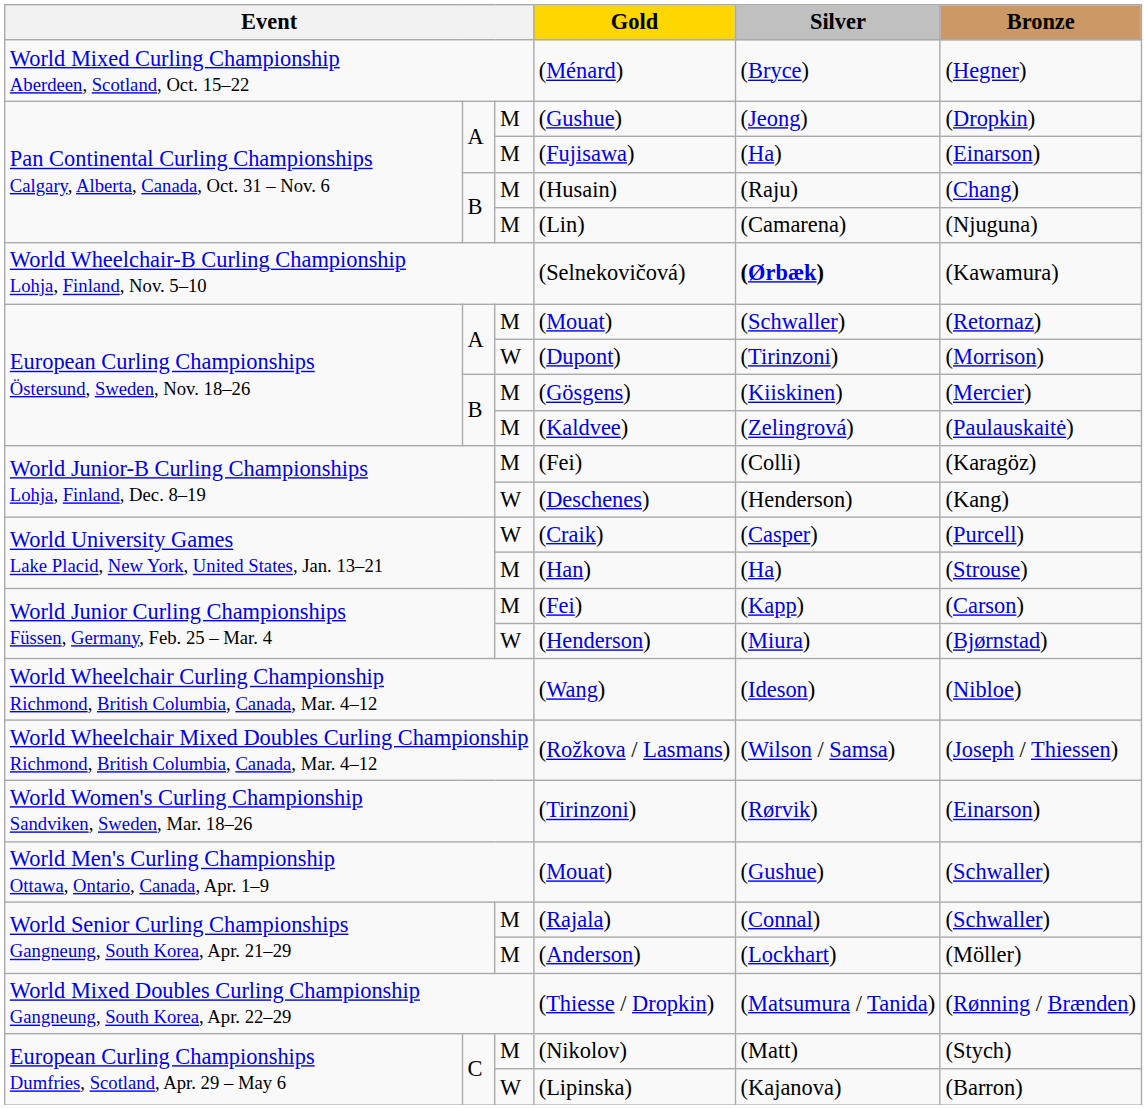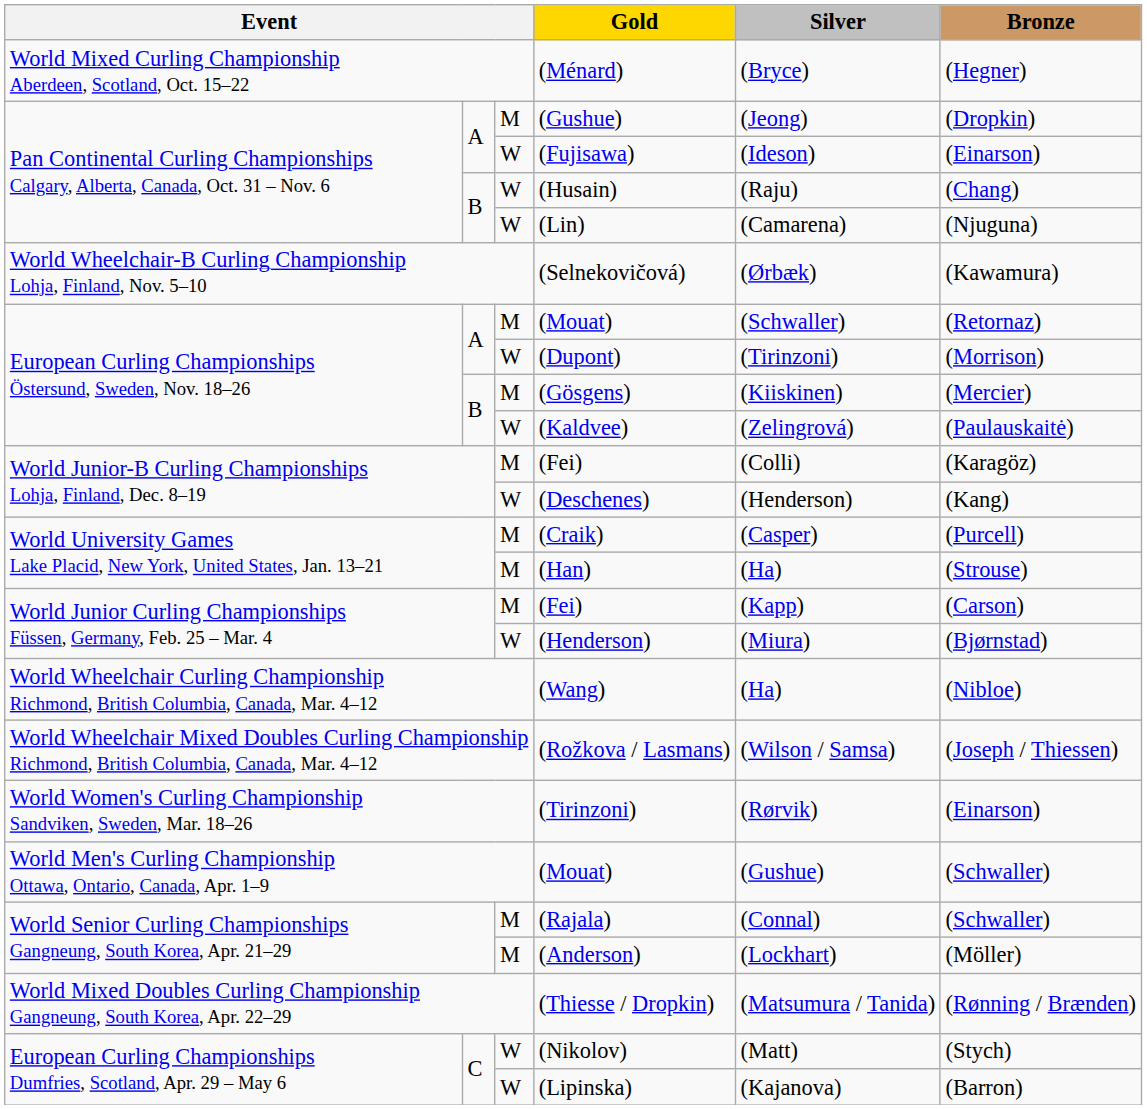 <table class="wikitable">
 <tr>
 <th colspan="3">Event</th>
 <th style="background:gold">Gold</th>
 <th style="background:silver">Silver</th>
 <th style="background:#cc9966">Bronze</th>
 </tr>
 <tr>
 <td colspan="3"><a href='#'>World Mixed Curling Championship</a> <br> <small><a href='#'>Aberdeen</a>, <a href='#'>Scotland</a>, Oct. 15–22</small></td>
 <td> (<a href='#'>Ménard</a>)</td>
 <td> (<a href='#'>Bryce</a>)</td>
 <td> (<a href='#'>Hegner</a>)</td>
 </tr>
 <tr>
 <td rowspan="4"><a href='#'>Pan Continental Curling Championships</a> <br> <small><a href='#'>Calgary</a>, <a href='#'>Alberta</a>, <a href='#'>Canada</a>, Oct. 31 – Nov. 6</small></td>
 <td rowspan="2">A</td>
 <td>M</td>
 <td> (<a href='#'>Gushue</a>)</td>
 <td> (<a href='#'>Jeong</a>)</td>
 <td> (<a href='#'>Dropkin</a>)</td>
 </tr>
 <tr>
-<td>M</td>
+<td>W</td>
 <td> (<a href='#'>Fujisawa</a>)</td>
-<td> (<a href='#'>Ha</a>)</td>
+<td> (<a href='#'>Ideson</a>)</td>
 <td> (<a href='#'>Einarson</a>)</td>
 </tr>
 <tr>
 <td rowspan="2">B</td>
-<td>M</td>
+<td>W</td>
 <td> (Husain)</td>
 <td> (Raju)</td>
 <td> (<a href='#'>Chang</a>)</td>
 </tr>
 <tr>
-<td>M</td>
+<td>W</td>
 <td> (Lin)</td>
 <td> (Camarena)</td>
 <td> (Njuguna)</td>
 </tr>
 <tr>
 <td colspan="3"><a href='#'>World Wheelchair-B Curling Championship</a> <br> <small><a href='#'>Lohja</a>, <a href='#'>Finland</a>, Nov. 5–10</small></td>
 <td> (Selnekovičová)</td>
-<td><strong> (<a href='#'>Ørbæk</a>)</strong></td>
+<td> (<a href='#'>Ørbæk</a>)</td>
 <td> (Kawamura)</td>
 </tr>
 <tr>
 <td rowspan="4"><a href='#'>European Curling Championships</a> <br> <small><a href='#'>Östersund</a>, <a href='#'>Sweden</a>, Nov. 18–26</small></td>
 <td rowspan="2">A</td>
 <td>M</td>
 <td> (<a href='#'>Mouat</a>)</td>
 <td> (<a href='#'>Schwaller</a>)</td>
 <td> (<a href='#'>Retornaz</a>)</td>
 </tr>
 <tr>
 <td>W</td>
 <td> (<a href='#'>Dupont</a>)</td>
 <td> (<a href='#'>Tirinzoni</a>)</td>
 <td> (<a href='#'>Morrison</a>)</td>
 </tr>
 <tr>
 <td rowspan="2">B</td>
 <td>M</td>
 <td> (<a href='#'>Gösgens</a>)</td>
 <td> (<a href='#'>Kiiskinen</a>)</td>
 <td> (<a href='#'>Mercier</a>)</td>
 </tr>
 <tr>
-<td>M</td>
+<td>W</td>
 <td> (<a href='#'>Kaldvee</a>)</td>
 <td> (<a href='#'>Zelingrová</a>)</td>
 <td> (<a href='#'>Paulauskaitė</a>)</td>
 </tr>
 <tr>
 <td colspan="2" rowspan="2"><a href='#'>World Junior-B Curling Championships</a><br> <small><a href='#'>Lohja</a>, <a href='#'>Finland</a>, Dec. 8–19</small></td>
 <td>M</td>
 <td> (Fei)</td>
 <td> (Colli)</td>
 <td> (Karagöz)</td>
 </tr>
 <tr>
 <td>W</td>
 <td> (<a href='#'>Deschenes</a>)</td>
 <td> (Henderson)</td>
 <td> (Kang)</td>
 </tr>
 <tr>
 <td colspan="2" rowspan="2"><a href='#'>World University Games</a><br> <small><a href='#'>Lake Placid</a>, <a href='#'>New York</a>, <a href='#'>United States</a>, Jan. 13–21</small></td>
-<td>W</td>
+<td>M</td>
 <td> (<a href='#'>Craik</a>)</td>
 <td> (<a href='#'>Casper</a>)</td>
 <td> (<a href='#'>Purcell</a>)</td>
 </tr>
 <tr>
 <td>M</td>
 <td> (<a href='#'>Han</a>)</td>
 <td> (<a href='#'>Ha</a>)</td>
 <td> (<a href='#'>Strouse</a>)</td>
 </tr>
 <tr>
 <td colspan="2" rowspan="2"><a href='#'>World Junior Curling Championships</a><br> <small><a href='#'>Füssen</a>, <a href='#'>Germany</a>, Feb. 25 – Mar. 4</small></td>
 <td>M</td>
 <td> (<a href='#'>Fei</a>)</td>
 <td> (<a href='#'>Kapp</a>)</td>
 <td> (<a href='#'>Carson</a>)</td>
 </tr>
 <tr>
 <td>W</td>
 <td> (<a href='#'>Henderson</a>)</td>
 <td> (<a href='#'>Miura</a>)</td>
 <td> (<a href='#'>Bjørnstad</a>)</td>
 </tr>
 <tr>
 <td colspan="3"><a href='#'>World Wheelchair Curling Championship</a> <br> <small><a href='#'>Richmond</a>, <a href='#'>British Columbia</a>, <a href='#'>Canada</a>, Mar. 4–12</small></td>
 <td> (<a href='#'>Wang</a>)</td>
-<td> (<a href='#'>Ideson</a>)</td>
+<td> (<a href='#'>Ha</a>)</td>
 <td> (<a href='#'>Nibloe</a>)</td>
 </tr>
 <tr>
 <td colspan="3"><a href='#'>World Wheelchair Mixed Doubles Curling Championship</a> <br> <small><a href='#'>Richmond</a>, <a href='#'>British Columbia</a>, <a href='#'>Canada</a>, Mar. 4–12</small></td>
 <td> (<a href='#'>Rožkova</a> / <a href='#'>Lasmans</a>)</td>
 <td> (<a href='#'>Wilson</a> / <a href='#'>Samsa</a>)</td>
 <td> (<a href='#'>Joseph</a> / <a href='#'>Thiessen</a>)</td>
 </tr>
 <tr>
 <td colspan="3"><a href='#'>World Women's Curling Championship</a> <br> <small><a href='#'>Sandviken</a>, <a href='#'>Sweden</a>, Mar. 18–26</small></td>
 <td> (<a href='#'>Tirinzoni</a>)</td>
 <td> (<a href='#'>Rørvik</a>)</td>
 <td> (<a href='#'>Einarson</a>)</td>
 </tr>
 <tr>
 <td colspan="3"><a href='#'>World Men's Curling Championship</a> <br> <small><a href='#'>Ottawa</a>, <a href='#'>Ontario</a>, <a href='#'>Canada</a>, Apr. 1–9</small></td>
 <td> (<a href='#'>Mouat</a>)</td>
 <td> (<a href='#'>Gushue</a>)</td>
 <td> (<a href='#'>Schwaller</a>)</td>
 </tr>
 <tr>
 <td colspan="2" rowspan="2"><a href='#'>World Senior Curling Championships</a><br> <small><a href='#'>Gangneung</a>, <a href='#'>South Korea</a>, Apr. 21–29</small></td>
 <td>M</td>
 <td> (<a href='#'>Rajala</a>)</td>
 <td> (<a href='#'>Connal</a>)</td>
 <td> (<a href='#'>Schwaller</a>)</td>
 </tr>
 <tr>
 <td>M</td>
 <td> (<a href='#'>Anderson</a>)</td>
 <td> (<a href='#'>Lockhart</a>)</td>
 <td> (Möller)</td>
 </tr>
 <tr>
 <td colspan="3"><a href='#'>World Mixed Doubles Curling Championship</a> <br> <small><a href='#'>Gangneung</a>, <a href='#'>South Korea</a>, Apr. 22–29</small></td>
 <td> (<a href='#'>Thiesse</a> / <a href='#'>Dropkin</a>)</td>
 <td> (<a href='#'>Matsumura</a> / <a href='#'>Tanida</a>)</td>
 <td> (<a href='#'>Rønning</a> / <a href='#'>Brænden</a>)</td>
 </tr>
 <tr>
 <td rowspan="2"><a href='#'>European Curling Championships</a> <br> <small><a href='#'>Dumfries</a>, <a href='#'>Scotland</a>, Apr. 29 – May 6</small></td>
 <td rowspan="2">C</td>
-<td>M</td>
+<td>W</td>
 <td> (Nikolov)</td>
 <td> (Matt)</td>
 <td> (Stych)</td>
 </tr>
 <tr>
 <td>W</td>
 <td> (Lipinska)</td>
 <td> (Kajanova)</td>
 <td> (Barron)</td>
 </tr>
 </table>
